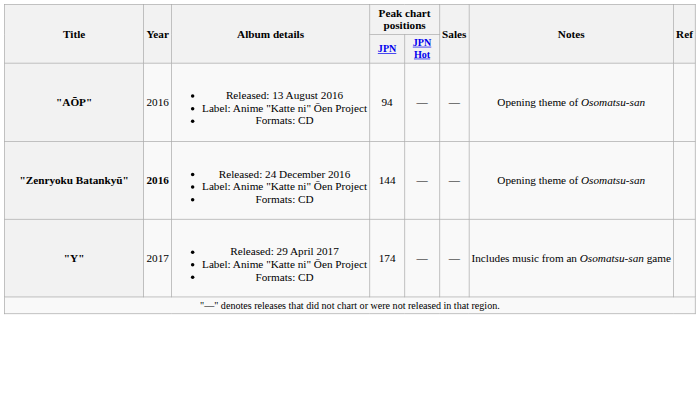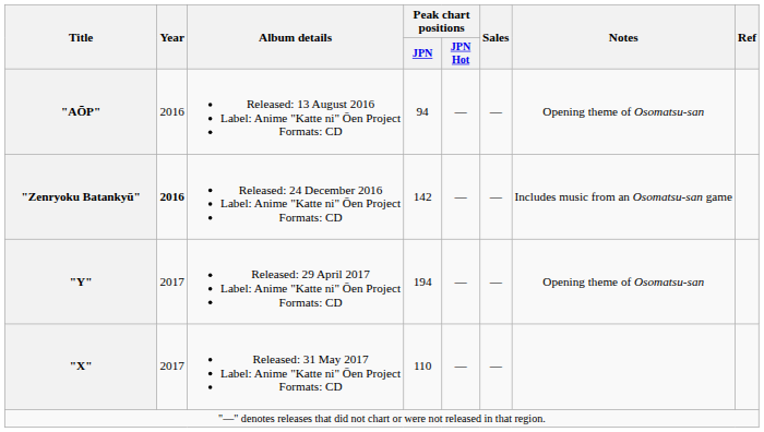 <table class="wikitable plainrowheaders" style="text-align:center;">
 <tr>
 <th scope="col" rowspan="2" style="width:12em;">Title</th>
 <th scope="col" rowspan="2">Year</th>
 <th scope="col" rowspan="2">Album details</th>
 <th scope="col" colspan="2">Peak chart positions</th>
 <th scope="col" rowspan="2">Sales</th>
 <th scope="col" rowspan="2">Notes</th>
 <th scope="col" rowspan="2">Ref</th>
 </tr>
 <tr>
 <th scope="col" style="width:3em;font-size:90%;"><a href='#'>JPN</a></th>
 <th scope="col" style="width:3em;font-size:90%;"><a href='#'>JPN<br>Hot</a></th>
 </tr>
 <tr>
 <th scope="row">"AŌP"</th>
 <td>2016</td>
 <td><br><ul><li>Released: 13 August 2016</li><li>Label: Anime "Katte ni" Ōen Project</li><li>Formats: CD</li></ul></td>
 <td>94</td>
 <td>—</td>
 <td>—</td>
 <td>Opening theme of <em>Osomatsu-san</em></td>
 <td></td>
 </tr>
 <tr>
 <th scope="row">"Zenryoku Batankyū"</th>
 <td><strong>2016</strong></td>
 <td><br><ul><li>Released: 24 December 2016</li><li>Label: Anime "Katte ni" Ōen Project</li><li>Formats: CD</li></ul></td>
-<td>144</td>
+<td>142</td>
+<td>—</td>
+<td>—</td>
+<td>Includes music from an <em>Osomatsu-san</em> game</td>
+<td></td>
+</tr>
+<tr>
+<th scope="row">"Y"</th>
+<td>2017</td>
+<td><br><ul><li>Released: 29 April 2017</li><li>Label: Anime "Katte ni" Ōen Project</li><li>Formats: CD</li></ul></td>
+<td>194</td>
 <td>—</td>
 <td>—</td>
 <td>Opening theme of <em>Osomatsu-san</em></td>
 <td></td>
 </tr>
 <tr>
-<th scope="row">"Y"</th>
+<th scope="row">"X"</th>
 <td>2017</td>
-<td><br><ul><li>Released: 29 April 2017</li><li>Label: Anime "Katte ni" Ōen Project</li><li>Formats: CD</li></ul></td>
-<td>174</td>
+<td><br><ul><li>Released: 31 May 2017</li><li>Label: Anime "Katte ni" Ōen Project</li><li>Formats: CD</li></ul></td>
+<td>110</td>
 <td>—</td>
 <td>—</td>
-<td>Includes music from an <em>Osomatsu-san</em> game</td>
+<td></td>
 <td></td>
 </tr>
 <tr>
 <td colspan="8" style="font-size:90%;">"—" denotes releases that did not chart or were not released in that region.</td>
 </tr>
 </table>
